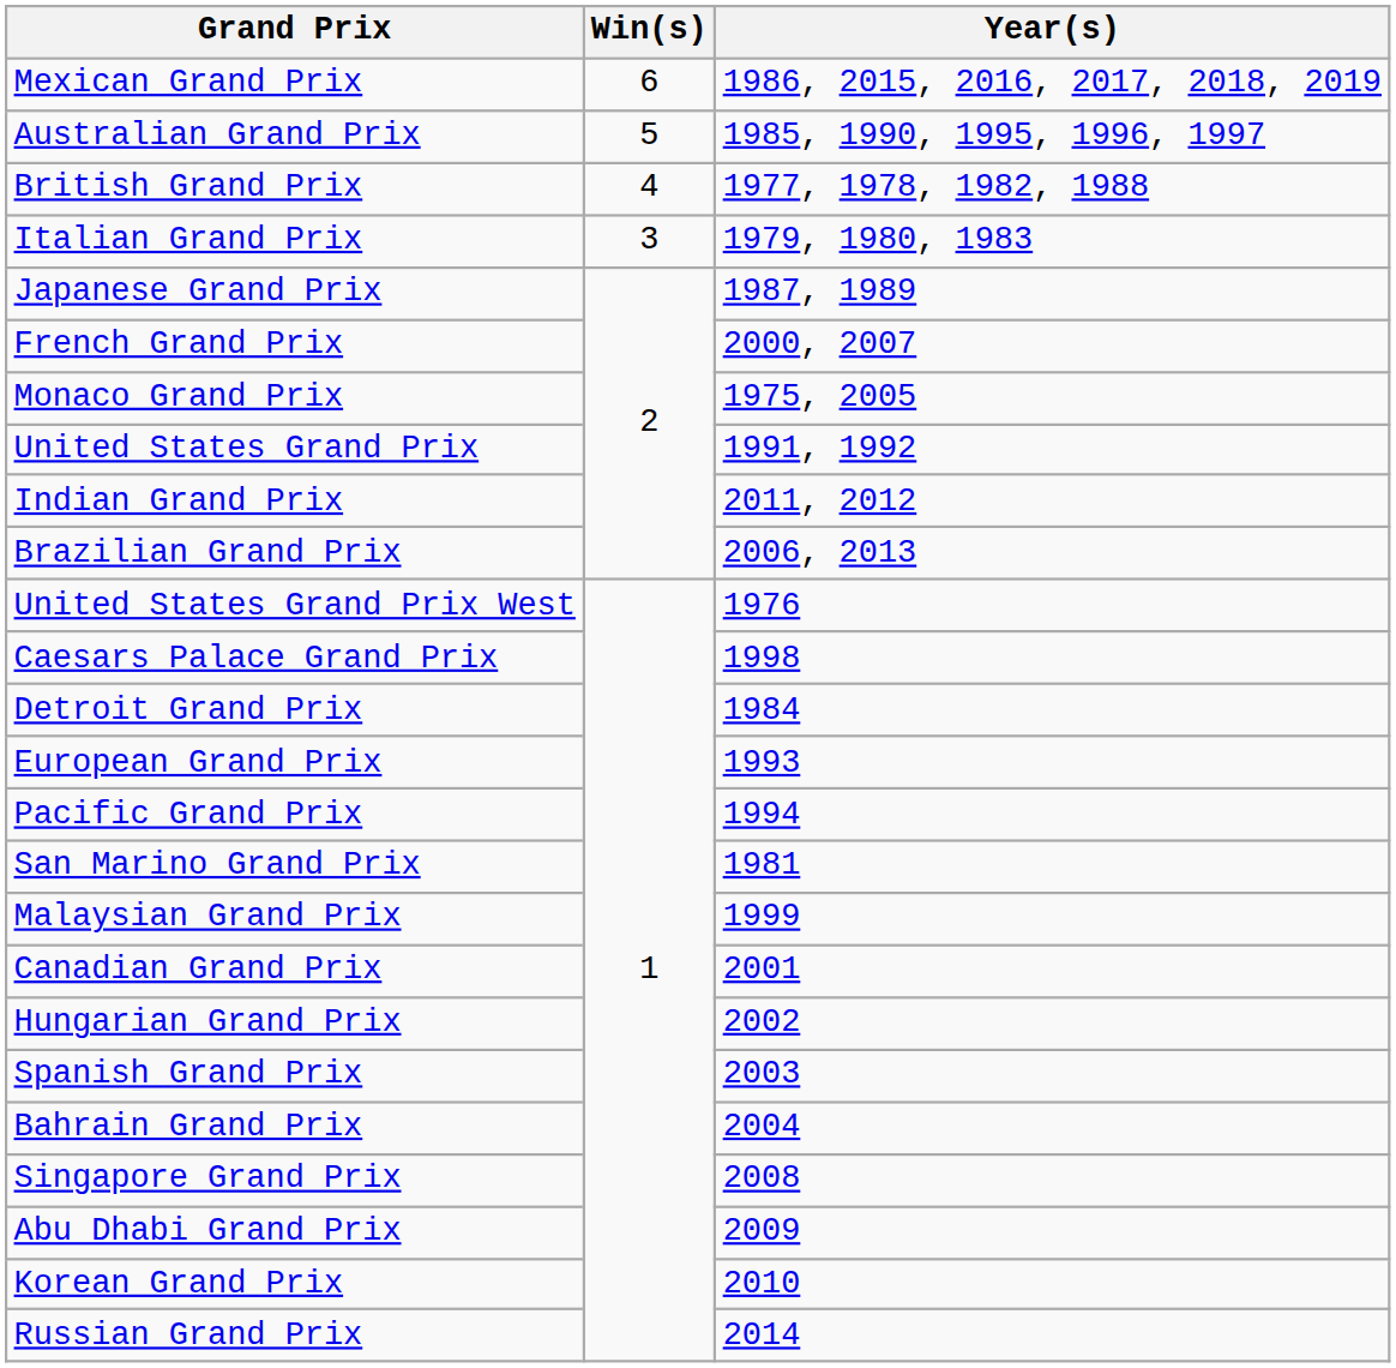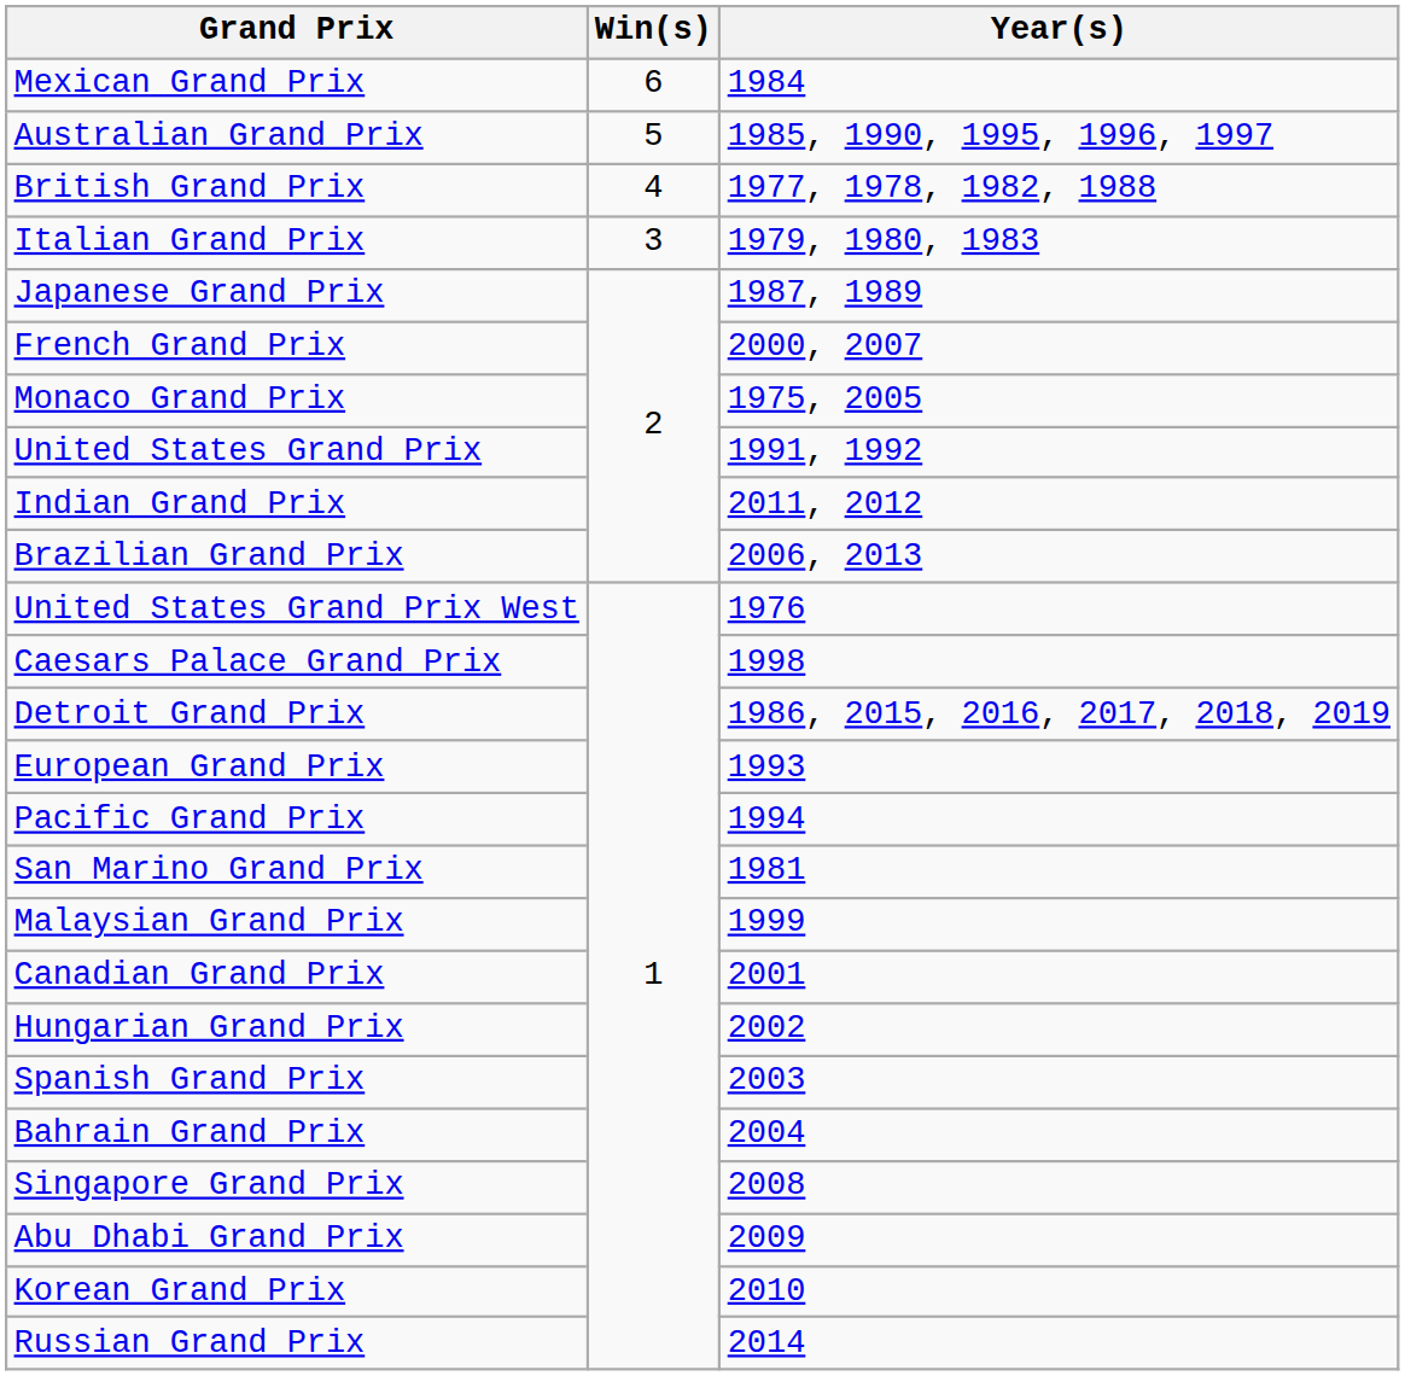 <table class="wikitable" style="font-size:95%">
 <tr>
 <th>Grand Prix</th>
 <th>Win(s)</th>
 <th>Year(s)</th>
 </tr>
 <tr>
 <td> <a href='#'>Mexican Grand Prix</a></td>
 <td rowspan="center" align="center">6</td>
-<td><a href='#'>1986</a>, <a href='#'>2015</a>, <a href='#'>2016</a>, <a href='#'>2017</a>, <a href='#'>2018</a>, <a href='#'>2019</a></td>
+<td><a href='#'>1984</a></td>
 </tr>
 <tr>
 <td> <a href='#'>Australian Grand Prix</a></td>
 <td rowspan="center" align="center">5</td>
 <td><a href='#'>1985</a>, <a href='#'>1990</a>, <a href='#'>1995</a>, <a href='#'>1996</a>, <a href='#'>1997</a></td>
 </tr>
 <tr>
 <td> <a href='#'>British Grand Prix</a></td>
 <td align="center">4</td>
 <td><a href='#'>1977</a>, <a href='#'>1978</a>, <a href='#'>1982</a>, <a href='#'>1988</a></td>
 </tr>
 <tr>
 <td> <a href='#'>Italian Grand Prix</a></td>
 <td rowspan="center" align="center">3</td>
 <td><a href='#'>1979</a>, <a href='#'>1980</a>, <a href='#'>1983</a></td>
 </tr>
 <tr>
 <td> <a href='#'>Japanese Grand Prix</a></td>
 <td align="center" rowspan="6">2</td>
 <td><a href='#'>1987</a>, <a href='#'>1989</a></td>
 </tr>
 <tr>
 <td> <a href='#'>French Grand Prix</a></td>
 <td><a href='#'>2000</a>, <a href='#'>2007</a></td>
 </tr>
 <tr>
 <td> <a href='#'>Monaco Grand Prix</a></td>
 <td><a href='#'>1975</a>, <a href='#'>2005</a></td>
 </tr>
 <tr>
 <td> <a href='#'>United States Grand Prix</a></td>
 <td><a href='#'>1991</a>, <a href='#'>1992</a></td>
 </tr>
 <tr>
 <td> <a href='#'>Indian Grand Prix</a></td>
 <td><a href='#'>2011</a>, <a href='#'>2012</a></td>
 </tr>
 <tr>
 <td> <a href='#'>Brazilian Grand Prix</a></td>
 <td><a href='#'>2006</a>, <a href='#'>2013</a></td>
 </tr>
 <tr>
 <td> <a href='#'>United States Grand Prix West</a></td>
 <td align="center" rowspan="15">1</td>
 <td><a href='#'>1976</a></td>
 </tr>
 <tr>
 <td> <a href='#'>Caesars Palace Grand Prix</a></td>
 <td><a href='#'>1998</a></td>
 </tr>
 <tr>
 <td> <a href='#'>Detroit Grand Prix</a></td>
-<td><a href='#'>1984</a></td>
+<td><a href='#'>1986</a>, <a href='#'>2015</a>, <a href='#'>2016</a>, <a href='#'>2017</a>, <a href='#'>2018</a>, <a href='#'>2019</a></td>
 </tr>
 <tr>
 <td> <a href='#'>European Grand Prix</a></td>
 <td><a href='#'>1993</a></td>
 </tr>
 <tr>
 <td> <a href='#'>Pacific Grand Prix</a></td>
 <td><a href='#'>1994</a></td>
 </tr>
 <tr>
 <td> <a href='#'>San Marino Grand Prix</a></td>
 <td><a href='#'>1981</a></td>
 </tr>
 <tr>
 <td> <a href='#'>Malaysian Grand Prix</a></td>
 <td><a href='#'>1999</a></td>
 </tr>
 <tr>
 <td> <a href='#'>Canadian Grand Prix</a></td>
 <td><a href='#'>2001</a></td>
 </tr>
 <tr>
 <td> <a href='#'>Hungarian Grand Prix</a></td>
 <td><a href='#'>2002</a></td>
 </tr>
 <tr>
 <td> <a href='#'>Spanish Grand Prix</a></td>
 <td><a href='#'>2003</a></td>
 </tr>
 <tr>
 <td> <a href='#'>Bahrain Grand Prix</a></td>
 <td><a href='#'>2004</a></td>
 </tr>
 <tr>
 <td> <a href='#'>Singapore Grand Prix</a></td>
 <td><a href='#'>2008</a></td>
 </tr>
 <tr>
 <td> <a href='#'>Abu Dhabi Grand Prix</a></td>
 <td><a href='#'>2009</a></td>
 </tr>
 <tr>
 <td> <a href='#'>Korean Grand Prix</a></td>
 <td><a href='#'>2010</a></td>
 </tr>
 <tr>
 <td> <a href='#'>Russian Grand Prix</a></td>
 <td><a href='#'>2014</a></td>
 </tr>
 </table>
